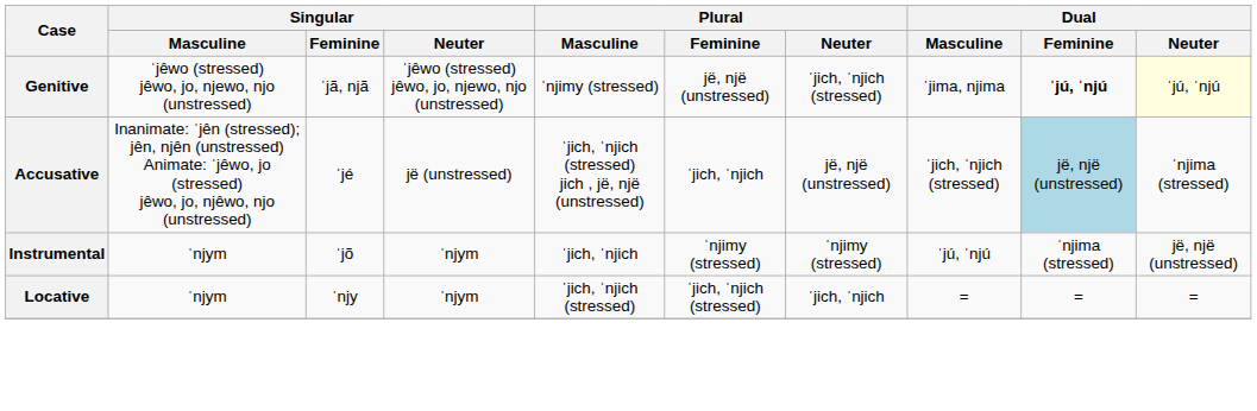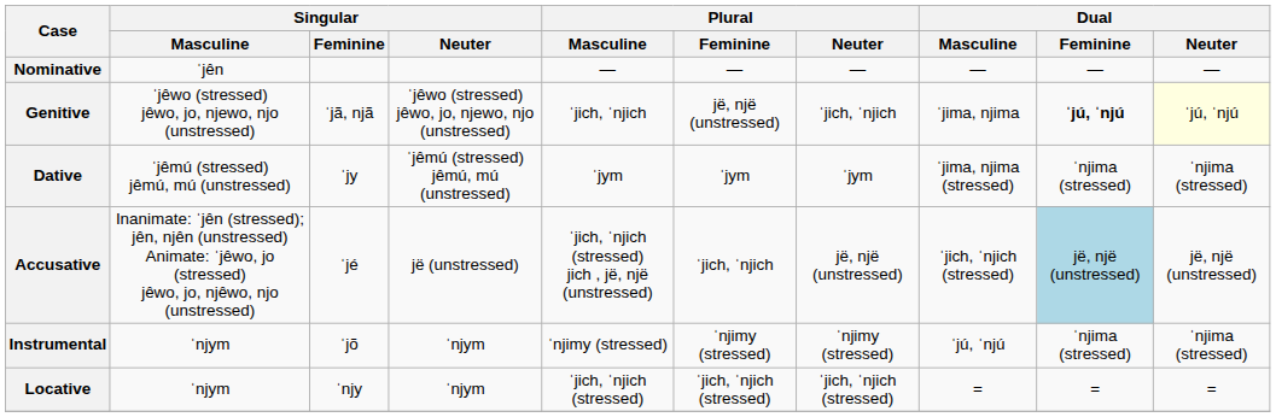 <table class="wikitable" style="text-align:center">
 <tr>
 <th rowspan="2">Case</th>
 <th colspan="3">Singular</th>
 <th colspan="3">Plural</th>
 <th colspan="3">Dual</th>
 </tr>
 <tr>
 <th>Masculine</th>
 <th>Feminine</th>
 <th>Neuter</th>
 <th>Masculine</th>
 <th>Feminine</th>
 <th>Neuter</th>
 <th>Masculine</th>
 <th>Feminine</th>
 <th>Neuter</th>
 </tr>
 <tr>
+<th>Nominative</th>
+<td>ˈjên</td>
+<td></td>
+<td></td>
+<td>—</td>
+<td>—</td>
+<td>—</td>
+<td>—</td>
+<td>—</td>
+<td>—</td>
+</tr>
+<tr>
 <th>Genitive</th>
 <td>ˈjêwo (stressed)<br>jêwo, jo, njewo, njo (unstressed)</td>
 <td>ˈjã, njã</td>
 <td>ˈjêwo (stressed)<br>jêwo, jo, njewo, njo (unstressed)</td>
-<td>ˈnjimy (stressed)</td>
+<td>ˈjich, ˈnjich</td>
 <td>jë, një (unstressed)</td>
-<td>ˈjich, ˈnjich (stressed)</td>
+<td>ˈjich, ˈnjich</td>
 <td>ˈjima, njima</td>
 <td><strong>ˈjú, ˈnjú</strong></td>
 <td style="background: lightyellow;">ˈjú, ˈnjú</td>
+</tr>
+<tr>
+<th>Dative</th>
+<td>ˈjêmú (stressed)<br>jêmú, mú (unstressed)</td>
+<td>ˈjy</td>
+<td>ˈjêmú (stressed)<br>jêmú, mú (unstressed)</td>
+<td>ˈjym</td>
+<td>ˈjym</td>
+<td>ˈjym</td>
+<td>ˈjima, njima (stressed)</td>
+<td>ˈnjima (stressed)</td>
+<td>ˈnjima (stressed)</td>
 </tr>
 <tr>
 <th>Accusative</th>
 <td>Inanimate: ˈjên (stressed); jên, njên (unstressed)<br> Animate: ˈjêwo, jo (stressed)<br>jêwo, jo, njêwo, njo (unstressed)</td>
 <td>ˈjé</td>
 <td>jë (unstressed)</td>
 <td>ˈjich, ˈnjich (stressed)<br>jich , jë, një (unstressed)</td>
 <td>ˈjich, ˈnjich</td>
 <td>jë, një (unstressed)</td>
 <td>ˈjich, ˈnjich (stressed)</td>
 <td style="background: lightblue;">jë, një (unstressed)</td>
-<td>ˈnjima (stressed)</td>
+<td>jë, një (unstressed)</td>
 </tr>
 <tr>
 <th>Instrumental</th>
 <td>ˈnjym</td>
 <td>ˈjõ</td>
 <td>ˈnjym</td>
-<td>ˈjich, ˈnjich</td>
+<td>ˈnjimy (stressed)</td>
 <td>ˈnjimy (stressed)</td>
 <td>ˈnjimy (stressed)</td>
 <td>ˈjú, ˈnjú</td>
 <td>ˈnjima (stressed)</td>
-<td>jë, një (unstressed)</td>
+<td>ˈnjima (stressed)</td>
 </tr>
 <tr>
 <th>Locative</th>
 <td>ˈnjym</td>
 <td>ˈnjy</td>
 <td>ˈnjym</td>
 <td>ˈjich, ˈnjich (stressed)</td>
 <td>ˈjich, ˈnjich (stressed)</td>
-<td>ˈjich, ˈnjich</td>
+<td>ˈjich, ˈnjich (stressed)</td>
 <td>= </td>
 <td>= </td>
 <td>= </td>
 </tr>
 <tr>
 </tr>
 </table>
